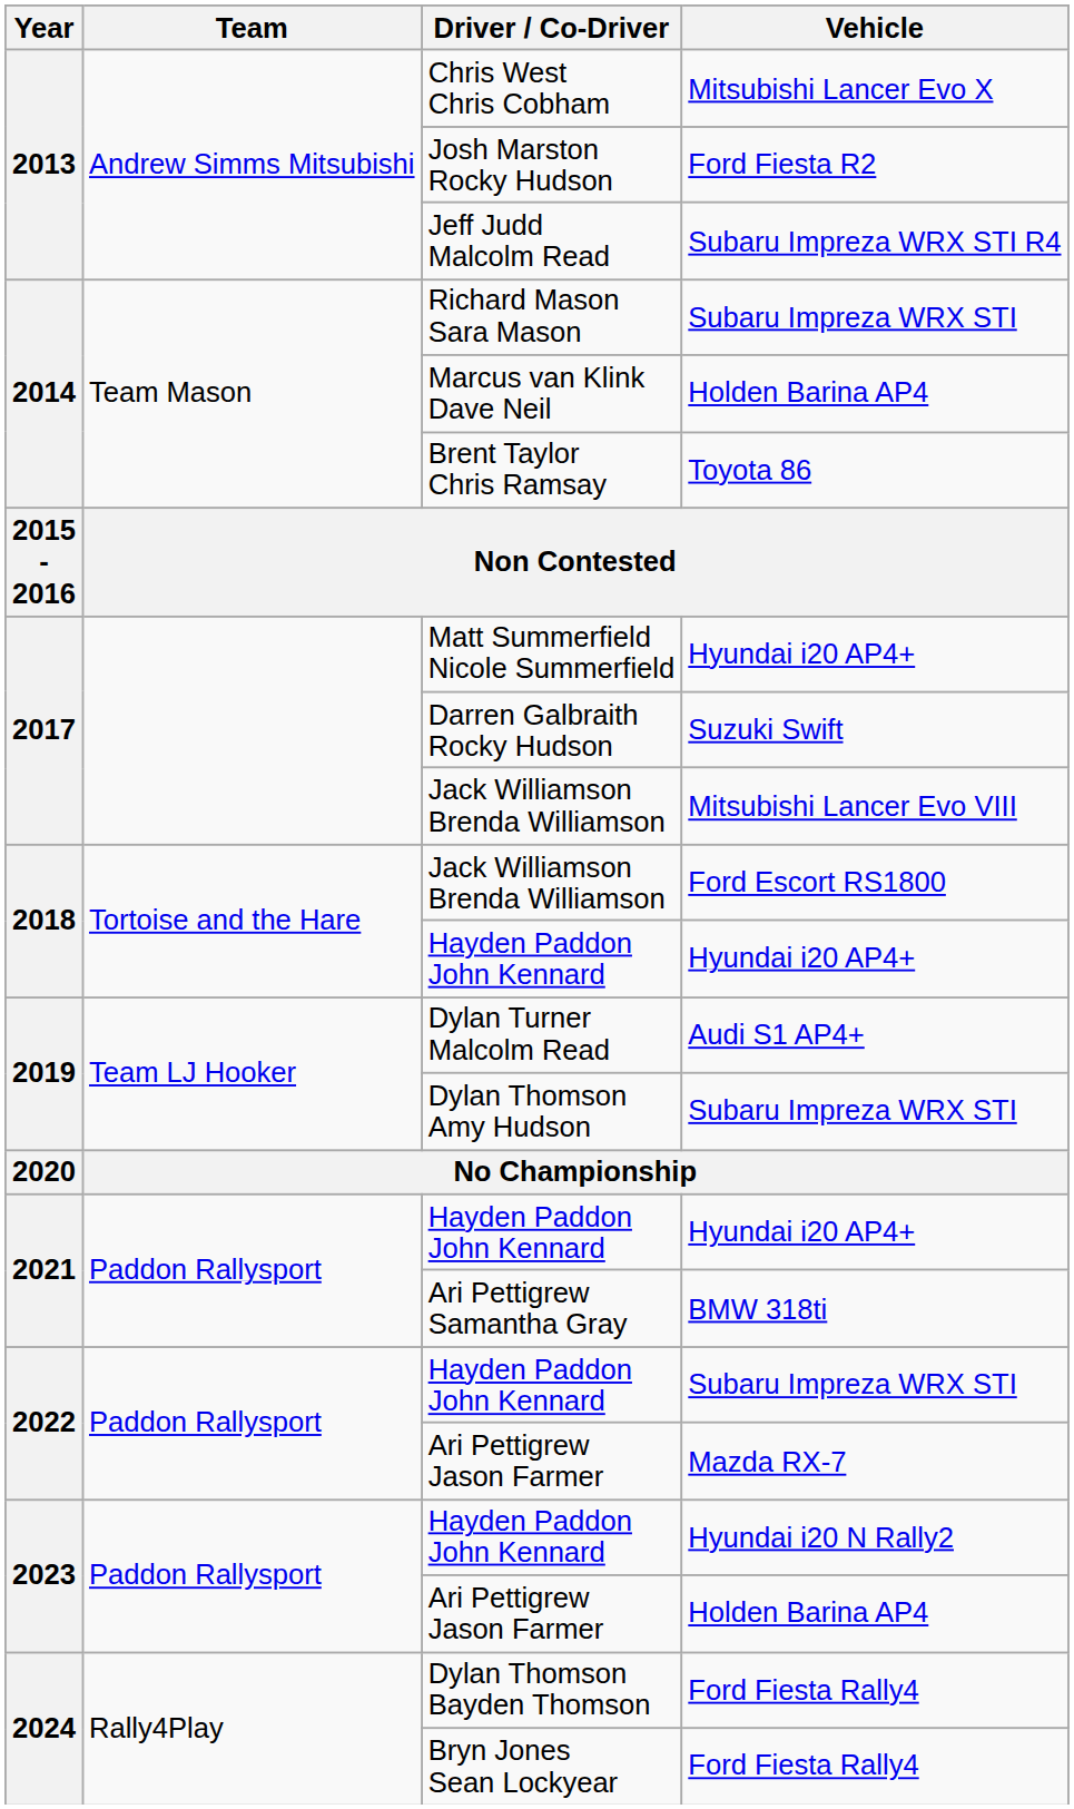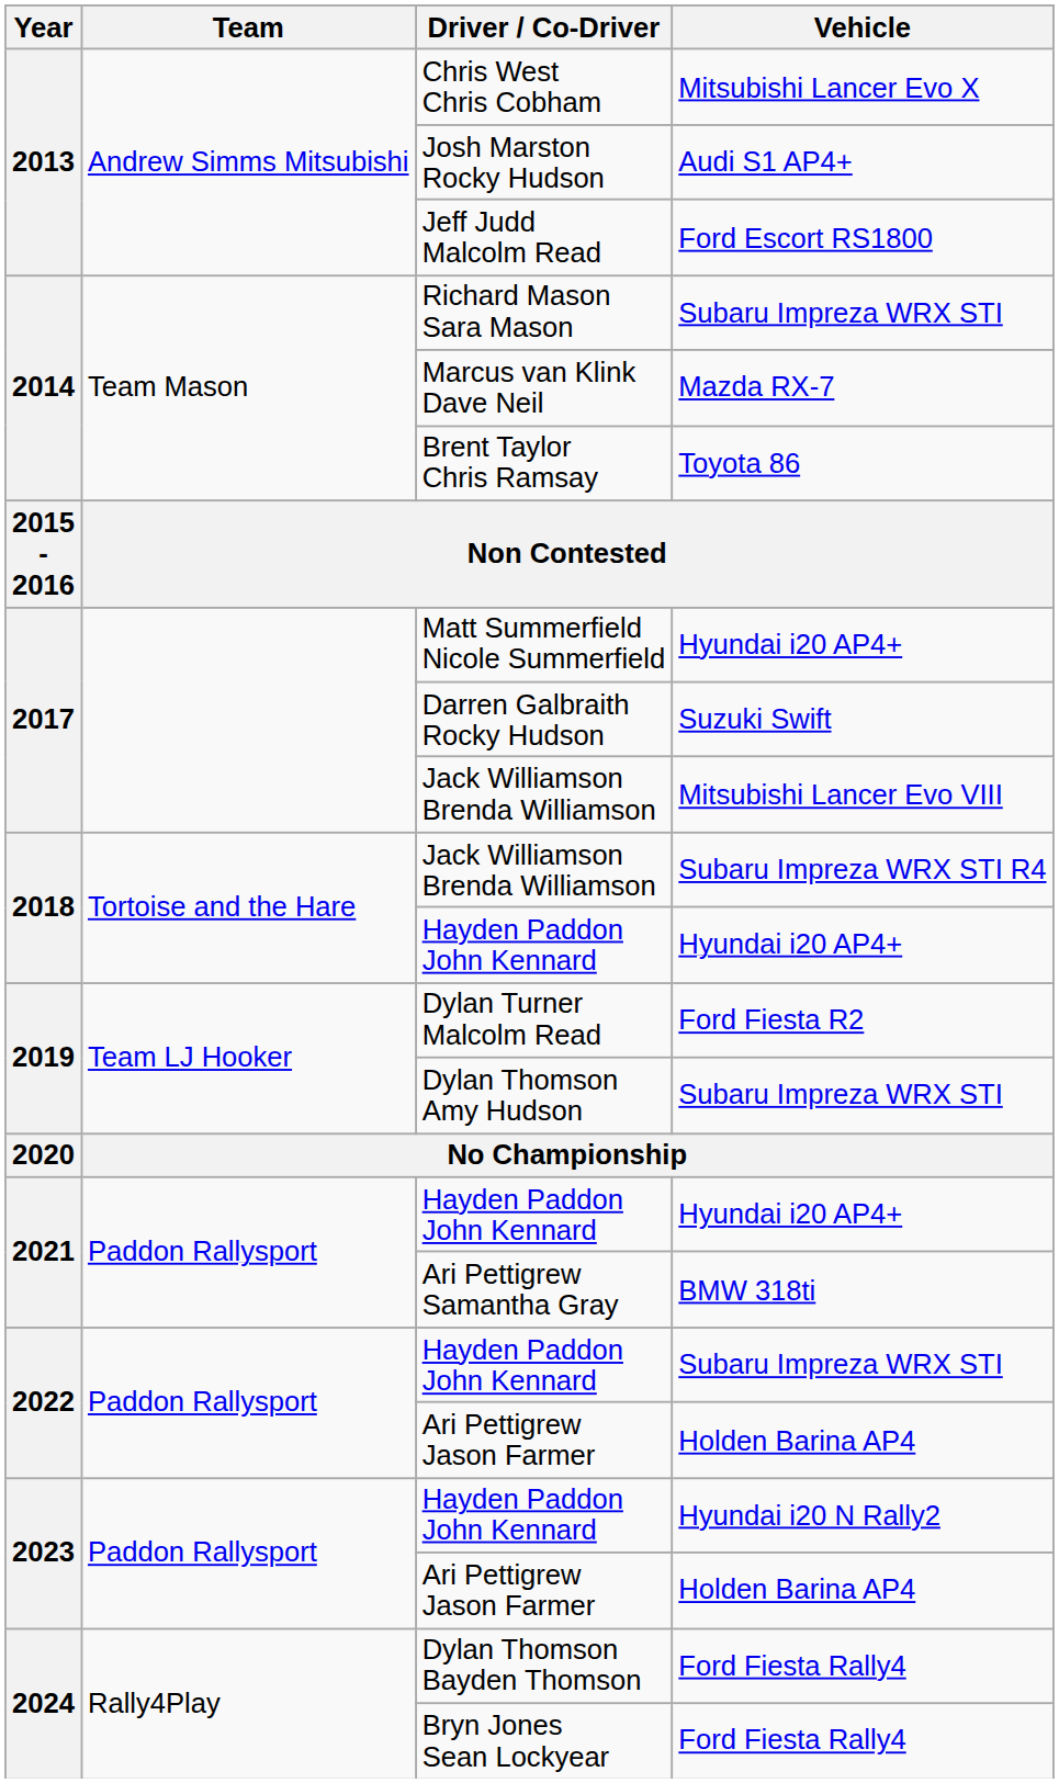 <table class="wikitable" style=font-size:85%;>
 <tr>
 <th>Year</th>
 <th>Team</th>
 <th>Driver / Co-Driver</th>
 <th>Vehicle</th>
 </tr>
 <tr>
 <th rowspan=3>2013</th>
 <td rowspan=3><a href='#'>Andrew Simms Mitsubishi</a></td>
 <td> Chris West <br> Chris Cobham</td>
 <td><a href='#'>Mitsubishi Lancer Evo X</a></td>
 </tr>
 <tr>
 <td> Josh Marston <br> Rocky Hudson</td>
-<td><a href='#'>Ford Fiesta R2</a></td>
+<td><a href='#'>Audi S1 AP4+</a></td>
 </tr>
 <tr>
 <td> Jeff Judd<br> Malcolm Read</td>
-<td><a href='#'>Subaru Impreza WRX STI R4</a></td>
+<td><a href='#'>Ford Escort RS1800</a></td>
 </tr>
 <tr>
 <th rowspan=3>2014</th>
 <td rowspan=3>Team Mason</td>
 <td> Richard Mason <br> Sara Mason</td>
 <td><a href='#'>Subaru Impreza WRX STI</a></td>
 </tr>
 <tr>
 <td> Marcus van Klink<br> Dave Neil</td>
-<td><a href='#'>Holden Barina AP4</a></td>
+<td><a href='#'>Mazda RX-7</a></td>
 </tr>
 <tr>
 <td> Brent Taylor<br> Chris Ramsay</td>
 <td><a href='#'>Toyota 86</a></td>
 </tr>
 <tr>
 <th>2015<br>-<br>2016</th>
 <th colspan=3>Non Contested</th>
 </tr>
 <tr>
 <th rowspan=3>2017</th>
 <td rowspan=3></td>
 <td> Matt Summerfield<br> Nicole Summerfield</td>
 <td><a href='#'>Hyundai i20 AP4+</a></td>
 </tr>
 <tr>
 <td> Darren Galbraith<br> Rocky Hudson</td>
 <td><a href='#'>Suzuki Swift</a></td>
 </tr>
 <tr>
 <td> Jack Williamson <br> Brenda Williamson</td>
 <td><a href='#'>Mitsubishi Lancer Evo VIII</a></td>
 </tr>
 <tr>
 <th rowspan=2>2018</th>
 <td rowspan=2><a href='#'>Tortoise and the Hare</a></td>
 <td> Jack Williamson<br> Brenda Williamson</td>
-<td><a href='#'>Ford Escort RS1800</a></td>
+<td><a href='#'>Subaru Impreza WRX STI R4</a></td>
 </tr>
 <tr>
 <td> <a href='#'>Hayden Paddon</a><br> <a href='#'>John Kennard</a></td>
 <td><a href='#'>Hyundai i20 AP4+</a></td>
 </tr>
 <tr>
 <th rowspan=2>2019</th>
 <td rowspan=2><a href='#'>Team LJ Hooker</a></td>
 <td> Dylan Turner<br> Malcolm Read</td>
-<td><a href='#'>Audi S1 AP4+</a></td>
+<td><a href='#'>Ford Fiesta R2</a></td>
 </tr>
 <tr>
 <td> Dylan Thomson<br> Amy Hudson</td>
 <td><a href='#'>Subaru Impreza WRX STI</a></td>
 </tr>
 <tr>
 <th>2020</th>
 <th colspan=3>No Championship</th>
 </tr>
 <tr>
 <th rowspan=2>2021</th>
 <td rowspan=2><a href='#'>Paddon Rallysport</a></td>
 <td> <a href='#'>Hayden Paddon</a><br> <a href='#'>John Kennard</a></td>
 <td><a href='#'>Hyundai i20 AP4+</a></td>
 </tr>
 <tr>
 <td> Ari Pettigrew<br> Samantha Gray</td>
 <td><a href='#'>BMW 318ti</a></td>
 </tr>
 <tr>
 <th rowspan="2">2022</th>
 <td rowspan="2"><a href='#'>Paddon Rallysport</a></td>
 <td> <a href='#'>Hayden Paddon</a><br> <a href='#'>John Kennard</a></td>
 <td><a href='#'>Subaru Impreza WRX STI</a></td>
 </tr>
 <tr>
 <td> Ari Pettigrew<br> Jason Farmer</td>
-<td><a href='#'>Mazda RX-7</a></td>
+<td><a href='#'>Holden Barina AP4</a></td>
 </tr>
 <tr>
 <th rowspan="2">2023</th>
 <td rowspan="2"><a href='#'>Paddon Rallysport</a></td>
 <td> <a href='#'>Hayden Paddon</a><br> <a href='#'>John Kennard</a></td>
 <td><a href='#'>Hyundai i20 N Rally2</a></td>
 </tr>
 <tr>
 <td> Ari Pettigrew<br> Jason Farmer</td>
 <td><a href='#'>Holden Barina AP4</a></td>
 </tr>
 <tr>
 <th rowspan="2">2024</th>
 <td rowspan="2">Rally4Play</td>
 <td> Dylan Thomson<br> Bayden Thomson</td>
 <td><a href='#'>Ford Fiesta Rally4</a></td>
 </tr>
 <tr>
 <td> Bryn Jones<br> Sean Lockyear</td>
 <td><a href='#'>Ford Fiesta Rally4</a></td>
 </tr>
 </table>
